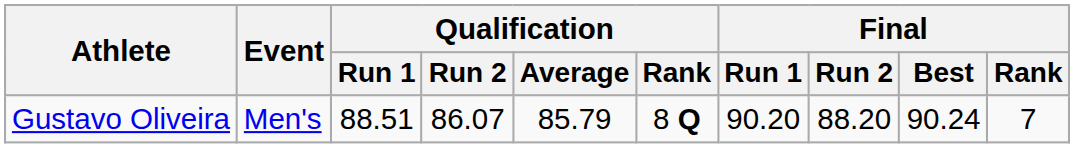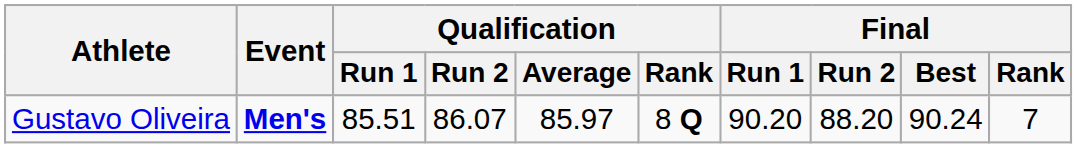 <table class=wikitable style=font-size:90%;text-align:center>
 <tr>
 <th rowspan=2>Athlete</th>
 <th rowspan=2>Event</th>
 <th colspan=4>Qualification</th>
 <th colspan=4>Final</th>
 </tr>
 <tr style=font-size:95%>
 <th>Run 1</th>
 <th>Run 2</th>
 <th>Average</th>
 <th>Rank</th>
 <th>Run 1</th>
 <th>Run 2</th>
 <th>Best</th>
 <th>Rank</th>
 </tr>
 <tr>
 <td align=left><a href='#'>Gustavo Oliveira</a></td>
-<td align=left><a href='#'>Men's</a></td>
-<td>88.51</td>
+<td align=left><strong><a href='#'>Men's</a></strong></td>
+<td>85.51</td>
 <td>86.07</td>
-<td>85.79</td>
+<td>85.97</td>
 <td>8 <strong>Q</strong></td>
 <td>90.20</td>
 <td>88.20</td>
 <td>90.24</td>
 <td>7</td>
 </tr>
 </table>
